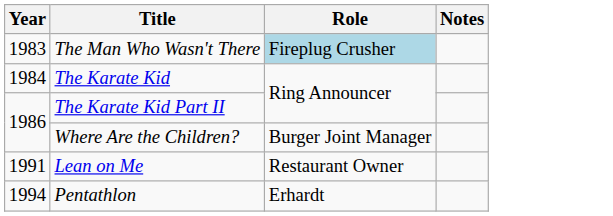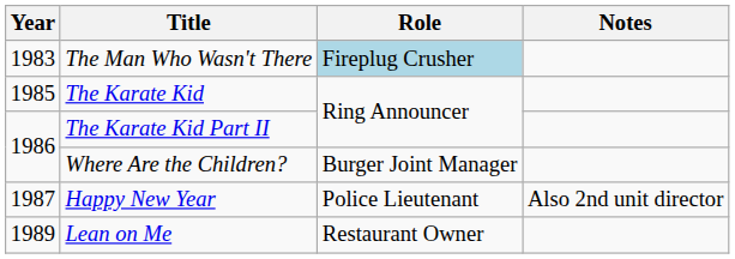 <table class="wikitable">
 <tr>
 <th>Year</th>
 <th>Title</th>
 <th>Role</th>
 <th>Notes</th>
 </tr>
 <tr>
 <td>1983</td>
 <td><em>The Man Who Wasn't There</em></td>
 <td style="background: lightblue;">Fireplug Crusher</td>
 <td></td>
 </tr>
 <tr>
-<td>1984</td>
+<td>1985</td>
 <td><em><a href='#'>The Karate Kid</a></em></td>
 <td rowspan=2>Ring Announcer</td>
 <td></td>
 </tr>
 <tr>
 <td rowspan=2>1986</td>
 <td><em><a href='#'>The Karate Kid Part II</a></em></td>
 <td></td>
 </tr>
 <tr>
 <td><em>Where Are the Children?</em></td>
 <td>Burger Joint Manager</td>
 <td></td>
 </tr>
 <tr>
-<td>1991</td>
+<td>1987</td>
+<td><em><a href='#'>Happy New Year</a></em></td>
+<td>Police Lieutenant</td>
+<td>Also 2nd unit director</td>
+</tr>
+<tr>
+<td>1989</td>
 <td><em><a href='#'>Lean on Me</a></em></td>
 <td>Restaurant Owner</td>
 <td></td>
 </tr>
-<tr>
-<td>1994</td>
-<td><em>Pentathlon</em></td>
-<td>Erhardt</td>
-<td></td>
-</tr>
 </table>
